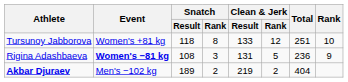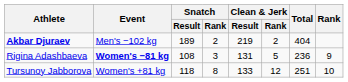 <table class="wikitable" style="font-size:90%">
 <tr>
 <th rowspan="2">Athlete</th>
 <th rowspan="2">Event</th>
 <th colspan="2">Snatch</th>
 <th colspan="2">Clean & Jerk</th>
 <th rowspan="2">Total</th>
 <th rowspan="2">Rank</th>
 </tr>
 <tr style="font-size:95%">
 <th>Result</th>
 <th>Rank</th>
 <th>Result</th>
 <th>Rank</th>
 </tr>
 <tr align=center>
-<td align=left><a href='#'>Tursunoy Jabborova</a></td>
-<td align=left><a href='#'>Women's +81 kg</a></td>
-<td>118</td>
-<td>8</td>
-<td>133</td>
-<td>12</td>
-<td>251</td>
-<td>10</td>
+<td align=left><strong><a href='#'>Akbar Djuraev</a></strong></td>
+<td align=left><a href='#'>Men's −102 kg</a></td>
+<td>189</td>
+<td>2</td>
+<td>219</td>
+<td>2</td>
+<td>404</td>
+<td></td>
 </tr>
 <tr align=center>
 <td align=left><a href='#'>Rigina Adashbaeva</a></td>
 <td align=left><strong><a href='#'>Women's −81 kg</a></strong></td>
 <td>108</td>
 <td>3</td>
 <td>131</td>
 <td>5</td>
 <td>236</td>
 <td>9</td>
 </tr>
 <tr align=center>
-<td align=left><strong><a href='#'>Akbar Djuraev</a></strong></td>
-<td align=left><a href='#'>Men's −102 kg</a></td>
-<td>189</td>
-<td>2</td>
-<td>219</td>
-<td>2</td>
-<td>404</td>
-<td></td>
+<td align=left><a href='#'>Tursunoy Jabborova</a></td>
+<td align=left><a href='#'>Women's +81 kg</a></td>
+<td>118</td>
+<td>8</td>
+<td>133</td>
+<td>12</td>
+<td>251</td>
+<td>10</td>
 </tr>
 </table>
